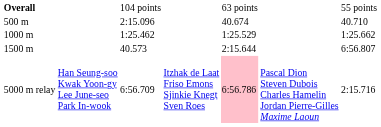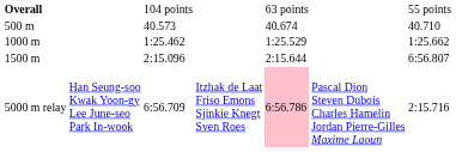 <table>
 <tr>
 <td><strong>Overall</strong></td>
 <td></td>
 <td>104 points</td>
 <td></td>
 <td>63 points</td>
 <td></td>
 <td>55 points</td>
 </tr>
 <tr>
 <td>500 m</td>
 <td></td>
-<td>2:15.096</td>
+<td>40.573</td>
 <td></td>
 <td>40.674</td>
 <td></td>
 <td>40.710</td>
 </tr>
 <tr>
 <td>1000 m</td>
 <td></td>
 <td>1:25.462</td>
 <td></td>
 <td>1:25.529</td>
 <td></td>
 <td>1:25.662</td>
 </tr>
 <tr>
 <td>1500 m</td>
 <td></td>
-<td>40.573</td>
+<td>2:15.096</td>
 <td></td>
 <td>2:15.644</td>
 <td></td>
 <td>6:56.807</td>
 </tr>
 <tr>
 <td>5000 m relay</td>
 <td valign=top><br><a href='#'>Han Seung-soo</a><br><a href='#'>Kwak Yoon-gy</a><br><a href='#'>Lee June-seo</a><br><a href='#'>Park In-wook</a></td>
 <td>6:56.709</td>
 <td valign=top><br><a href='#'>Itzhak de Laat</a><br><a href='#'>Friso Emons</a><br><a href='#'>Sjinkie Knegt</a><br><a href='#'>Sven Roes</a></td>
 <td style="background: pink;">6:56.786</td>
 <td><br><a href='#'>Pascal Dion</a><br><a href='#'>Steven Dubois</a><br><a href='#'>Charles Hamelin</a><br><a href='#'>Jordan Pierre-Gilles</a><br><em><a href='#'>Maxime Laoun</a></em></td>
 <td>2:15.716</td>
 </tr>
 </table>
